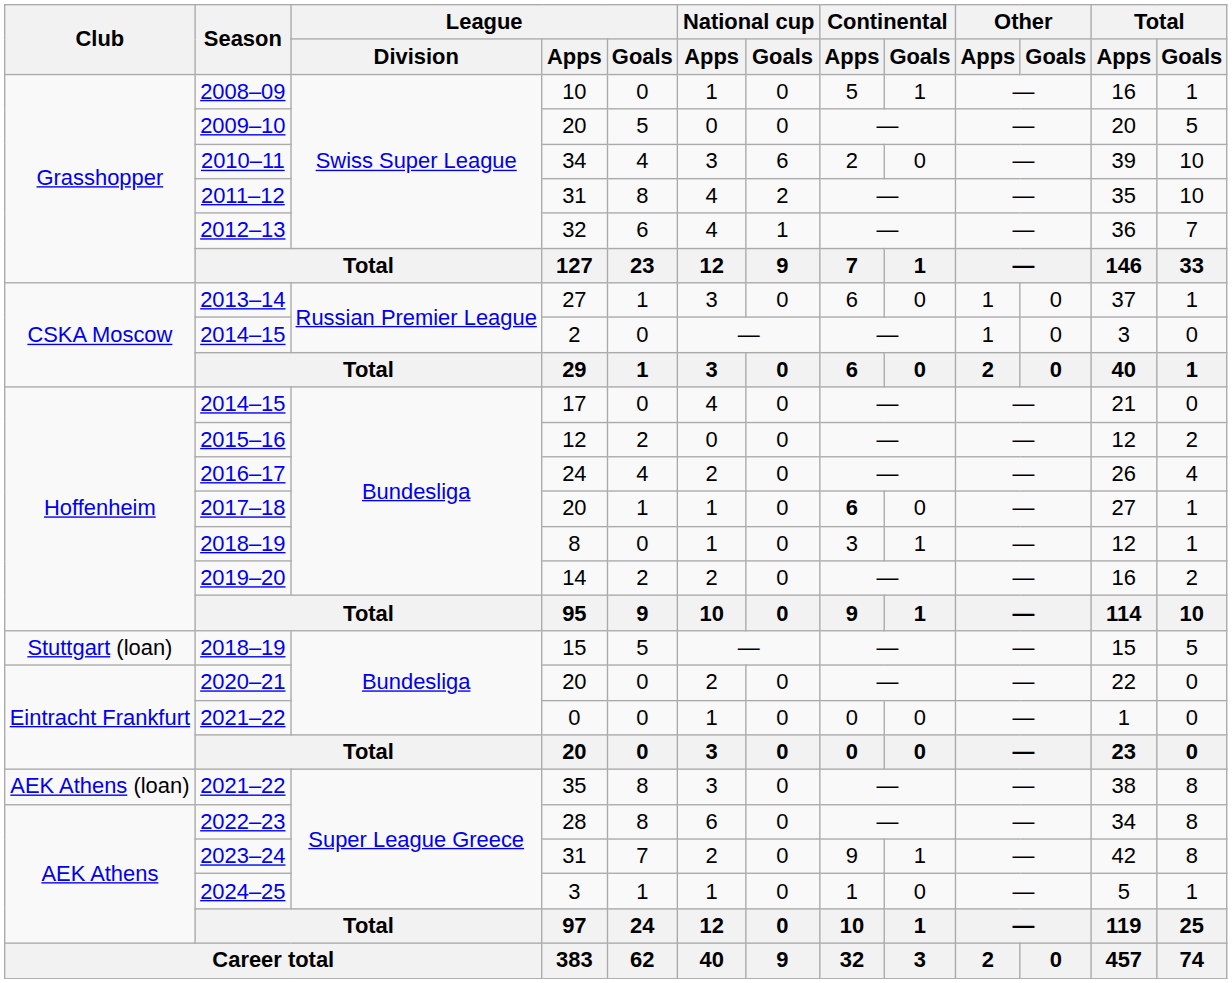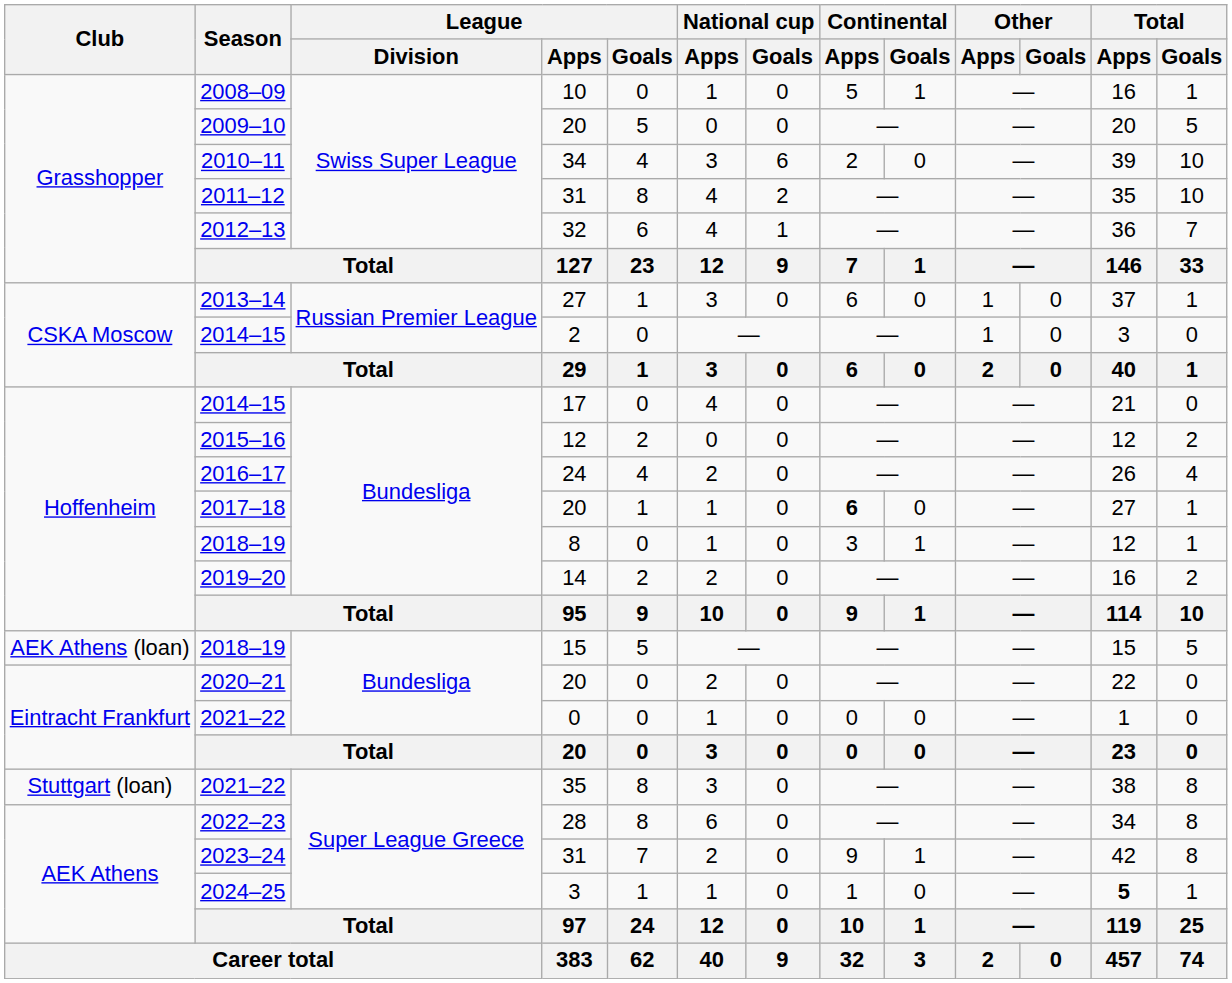 <table class="wikitable" style="text-align:center">
 <tr>
 <th rowspan="2">Club</th>
 <th rowspan="2">Season</th>
 <th colspan="3">League</th>
 <th colspan="2">National cup</th>
 <th colspan="2">Continental</th>
 <th colspan="2">Other</th>
 <th colspan="2">Total</th>
 </tr>
 <tr>
 <th>Division</th>
 <th>Apps</th>
 <th>Goals</th>
 <th>Apps</th>
 <th>Goals</th>
 <th>Apps</th>
 <th>Goals</th>
 <th>Apps</th>
 <th>Goals</th>
 <th>Apps</th>
 <th>Goals</th>
 </tr>
 <tr>
 <td rowspan="6"><a href='#'>Grasshopper</a></td>
 <td><a href='#'>2008–09</a></td>
 <td rowspan="5"><a href='#'>Swiss Super League</a></td>
 <td>10</td>
 <td>0</td>
 <td>1</td>
 <td>0</td>
 <td>5</td>
 <td>1</td>
 <td colspan="2">—</td>
 <td>16</td>
 <td>1</td>
 </tr>
 <tr>
 <td><a href='#'>2009–10</a></td>
 <td>20</td>
 <td>5</td>
 <td>0</td>
 <td>0</td>
 <td colspan="2">—</td>
 <td colspan="2">—</td>
 <td>20</td>
 <td>5</td>
 </tr>
 <tr>
 <td><a href='#'>2010–11</a></td>
 <td>34</td>
 <td>4</td>
 <td>3</td>
 <td>6</td>
 <td>2</td>
 <td>0</td>
 <td colspan="2">—</td>
 <td>39</td>
 <td>10</td>
 </tr>
 <tr>
 <td><a href='#'>2011–12</a></td>
 <td>31</td>
 <td>8</td>
 <td>4</td>
 <td>2</td>
 <td colspan="2">—</td>
 <td colspan="2">—</td>
 <td>35</td>
 <td>10</td>
 </tr>
 <tr>
 <td><a href='#'>2012–13</a></td>
 <td>32</td>
 <td>6</td>
 <td>4</td>
 <td>1</td>
 <td colspan="2">—</td>
 <td colspan="2">—</td>
 <td>36</td>
 <td>7</td>
 </tr>
 <tr>
 <th colspan="2">Total</th>
 <th>127</th>
 <th>23</th>
 <th>12</th>
 <th>9</th>
 <th>7</th>
 <th>1</th>
 <th colspan="2">—</th>
 <th>146</th>
 <th>33</th>
 </tr>
 <tr>
 <td rowspan="3"><a href='#'>CSKA Moscow</a></td>
 <td><a href='#'>2013–14</a></td>
 <td rowspan="2"><a href='#'>Russian Premier League</a></td>
 <td>27</td>
 <td>1</td>
 <td>3</td>
 <td>0</td>
 <td>6</td>
 <td>0</td>
 <td>1</td>
 <td>0</td>
 <td>37</td>
 <td>1</td>
 </tr>
 <tr>
 <td><a href='#'>2014–15</a></td>
 <td>2</td>
 <td>0</td>
 <td colspan="2">—</td>
 <td colspan="2">—</td>
 <td>1</td>
 <td>0</td>
 <td>3</td>
 <td>0</td>
 </tr>
 <tr>
 <th colspan="2">Total</th>
 <th>29</th>
 <th>1</th>
 <th>3</th>
 <th>0</th>
 <th>6</th>
 <th>0</th>
 <th>2</th>
 <th>0</th>
 <th>40</th>
 <th>1</th>
 </tr>
 <tr>
 <td rowspan="7"><a href='#'>Hoffenheim</a></td>
 <td><a href='#'>2014–15</a></td>
 <td rowspan="6"><a href='#'>Bundesliga</a></td>
 <td>17</td>
 <td>0</td>
 <td>4</td>
 <td>0</td>
 <td colspan="2">—</td>
 <td colspan="2">—</td>
 <td>21</td>
 <td>0</td>
 </tr>
 <tr>
 <td><a href='#'>2015–16</a></td>
 <td>12</td>
 <td>2</td>
 <td>0</td>
 <td>0</td>
 <td colspan="2">—</td>
 <td colspan="2">—</td>
 <td>12</td>
 <td>2</td>
 </tr>
 <tr>
 <td><a href='#'>2016–17</a></td>
 <td>24</td>
 <td>4</td>
 <td>2</td>
 <td>0</td>
 <td colspan="2">—</td>
 <td colspan="2">—</td>
 <td>26</td>
 <td>4</td>
 </tr>
 <tr>
 <td><a href='#'>2017–18</a></td>
 <td>20</td>
 <td>1</td>
 <td>1</td>
 <td>0</td>
 <td><strong>6</strong></td>
 <td>0</td>
 <td colspan="2">—</td>
 <td>27</td>
 <td>1</td>
 </tr>
 <tr>
 <td><a href='#'>2018–19</a></td>
 <td>8</td>
 <td>0</td>
 <td>1</td>
 <td>0</td>
 <td>3</td>
 <td>1</td>
 <td colspan="2">—</td>
 <td>12</td>
 <td>1</td>
 </tr>
 <tr>
 <td><a href='#'>2019–20</a></td>
 <td>14</td>
 <td>2</td>
 <td>2</td>
 <td>0</td>
 <td colspan="2">—</td>
 <td colspan="2">—</td>
 <td>16</td>
 <td>2</td>
 </tr>
 <tr>
 <th colspan="2">Total</th>
 <th>95</th>
 <th>9</th>
 <th>10</th>
 <th>0</th>
 <th>9</th>
 <th>1</th>
 <th colspan="2">—</th>
 <th>114</th>
 <th>10</th>
 </tr>
 <tr>
-<td><a href='#'>Stuttgart</a> (loan)</td>
+<td><a href='#'>AEK Athens</a> (loan)</td>
 <td><a href='#'>2018–19</a></td>
 <td rowspan="3"><a href='#'>Bundesliga</a></td>
 <td>15</td>
 <td>5</td>
 <td colspan="2">—</td>
 <td colspan="2">—</td>
 <td colspan="2">—</td>
 <td>15</td>
 <td>5</td>
 </tr>
 <tr>
 <td rowspan="3"><a href='#'>Eintracht Frankfurt</a></td>
 <td><a href='#'>2020–21</a></td>
 <td>20</td>
 <td>0</td>
 <td>2</td>
 <td>0</td>
 <td colspan="2">—</td>
 <td colspan="2">—</td>
 <td>22</td>
 <td>0</td>
 </tr>
 <tr>
 <td><a href='#'>2021–22</a></td>
 <td>0</td>
 <td>0</td>
 <td>1</td>
 <td>0</td>
 <td>0</td>
 <td>0</td>
 <td colspan="2">—</td>
 <td>1</td>
 <td>0</td>
 </tr>
 <tr>
 <th colspan="2">Total</th>
 <th>20</th>
 <th>0</th>
 <th>3</th>
 <th>0</th>
 <th>0</th>
 <th>0</th>
 <th colspan="2">—</th>
 <th>23</th>
 <th>0</th>
 </tr>
 <tr>
-<td><a href='#'>AEK Athens</a> (loan)</td>
+<td><a href='#'>Stuttgart</a> (loan)</td>
 <td><a href='#'>2021–22</a></td>
 <td rowspan="4"><a href='#'>Super League Greece</a></td>
 <td>35</td>
 <td>8</td>
 <td>3</td>
 <td>0</td>
 <td colspan="2">—</td>
 <td colspan="2">—</td>
 <td>38</td>
 <td>8</td>
 </tr>
 <tr>
 <td rowspan="4"><a href='#'>AEK Athens</a></td>
 <td><a href='#'>2022–23</a></td>
 <td>28</td>
 <td>8</td>
 <td>6</td>
 <td>0</td>
 <td colspan="2">—</td>
 <td colspan="2">—</td>
 <td>34</td>
 <td>8</td>
 </tr>
 <tr>
 <td><a href='#'>2023–24</a></td>
 <td>31</td>
 <td>7</td>
 <td>2</td>
 <td>0</td>
 <td>9</td>
 <td>1</td>
 <td colspan="2">—</td>
 <td>42</td>
 <td>8</td>
 </tr>
 <tr>
 <td><a href='#'>2024–25</a></td>
 <td>3</td>
 <td>1</td>
 <td>1</td>
 <td>0</td>
 <td>1</td>
 <td>0</td>
 <td colspan="2">—</td>
-<td>5</td>
+<td><strong>5</strong></td>
 <td>1</td>
 </tr>
 <tr>
 <th colspan="2">Total</th>
 <th>97</th>
 <th>24</th>
 <th>12</th>
 <th>0</th>
 <th>10</th>
 <th>1</th>
 <th colspan="2">—</th>
 <th>119</th>
 <th>25</th>
 </tr>
 <tr>
 <th colspan="3">Career total</th>
 <th>383</th>
 <th>62</th>
 <th>40</th>
 <th>9</th>
 <th>32</th>
 <th>3</th>
 <th>2</th>
 <th>0</th>
 <th>457</th>
 <th>74</th>
 </tr>
 </table>
